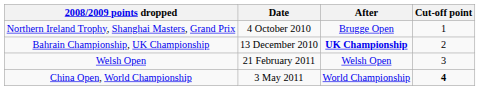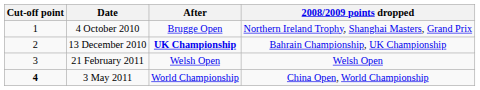 <table class="wikitable" style="text-align: center;">
 <tr>
-<th><a href='#'>2008/2009 points</a> dropped</th>
+<th>Cut-off point</th>
 <th>Date</th>
 <th>After</th>
-<th>Cut-off point</th>
+<th><a href='#'>2008/2009 points</a> dropped</th>
 </tr>
 <tr>
-<td><a href='#'>Northern Ireland Trophy</a>, <a href='#'>Shanghai Masters</a>, <a href='#'>Grand Prix</a></td>
+<td>1</td>
 <td>4 October 2010</td>
 <td><a href='#'>Brugge Open</a></td>
-<td>1</td>
+<td><a href='#'>Northern Ireland Trophy</a>, <a href='#'>Shanghai Masters</a>, <a href='#'>Grand Prix</a></td>
 </tr>
 <tr>
-<td><a href='#'>Bahrain Championship</a>, <a href='#'>UK Championship</a></td>
+<td>2</td>
 <td>13 December 2010</td>
 <td><strong><a href='#'>UK Championship</a></strong></td>
-<td>2</td>
+<td><a href='#'>Bahrain Championship</a>, <a href='#'>UK Championship</a></td>
 </tr>
 <tr>
-<td><a href='#'>Welsh Open</a></td>
+<td>3</td>
 <td>21 February 2011</td>
 <td><a href='#'>Welsh Open</a></td>
-<td>3</td>
+<td><a href='#'>Welsh Open</a></td>
 </tr>
 <tr>
-<td><a href='#'>China Open</a>, <a href='#'>World Championship</a></td>
+<td><strong>4</strong></td>
 <td>3 May 2011</td>
 <td><a href='#'>World Championship</a></td>
-<td><strong>4</strong></td>
+<td><a href='#'>China Open</a>, <a href='#'>World Championship</a></td>
 </tr>
 </table>
